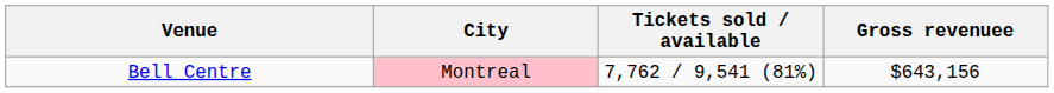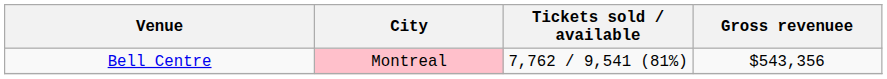 <table class="wikitable" style="text-align:center">
 <tr>
 <th style="width:250px;">Venue</th>
 <th style="width:150px;">City</th>
 <th style="width:150px;">Tickets sold / available</th>
 <th style="width:150px;">Gross revenuee</th>
 </tr>
 <tr>
 <td><a href='#'>Bell Centre</a></td>
 <td style="background: pink;">Montreal</td>
 <td>7,762 / 9,541 (81%)</td>
-<td>$643,156</td>
+<td>$543,356</td>
 </tr>
 <tr>
 </tr>
 </table>
